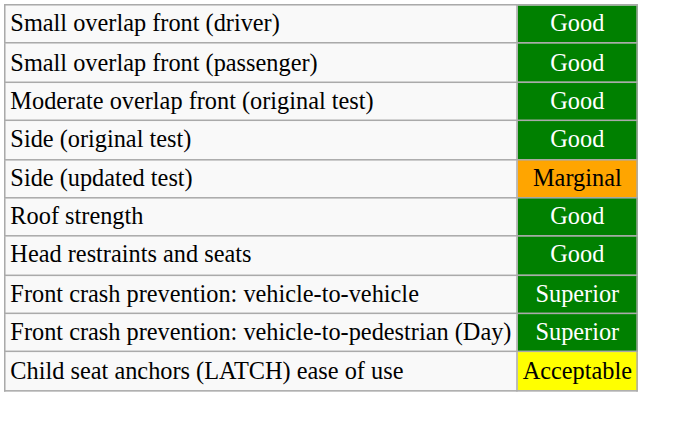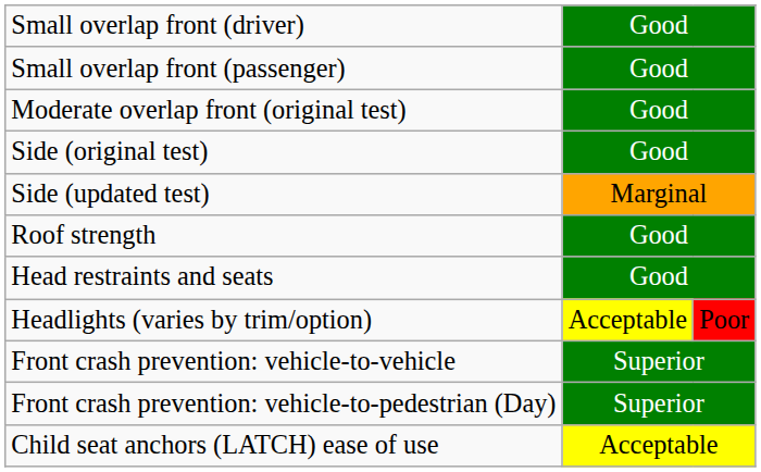 <table class="wikitable">
 <tr>
 <td>Small overlap front (driver)</td>
 <td colspan="2" style="text-align:center;color:white;background:green">Good</td>
 </tr>
 <tr>
 <td>Small overlap front (passenger)</td>
 <td colspan="2" style="text-align:center;color:white;background:green">Good</td>
 </tr>
 <tr>
 <td>Moderate overlap front (original test)</td>
 <td colspan="2" style="text-align:center;color:white;background:green">Good</td>
 </tr>
 <tr>
 <td>Side (original test)</td>
 <td colspan="2" style="text-align:center;color:white;background:green">Good</td>
 </tr>
 <tr>
 <td>Side (updated test)</td>
 <td colspan="2" style="text-align:center;color:black;background:orange">Marginal</td>
 </tr>
 <tr>
 <td>Roof strength</td>
 <td colspan="2" style="text-align:center;color:white;background:green">Good</td>
 </tr>
 <tr>
 <td>Head restraints and seats</td>
 <td colspan="2" style="text-align:center;color:white;background:green">Good</td>
 </tr>
 <tr>
+<td>Headlights (varies by trim/option)</td>
+<td colspan="1" style="text-align:center;color:black;background:yellow">Acceptable</td>
+<td colspan="1" style="text-align:center;color:black;background:red">Poor</td>
+</tr>
+<tr>
 <td>Front crash prevention: vehicle-to-vehicle</td>
 <td colspan="2" style="text-align:center;color:white;background:green">Superior</td>
 </tr>
 <tr>
 <td>Front crash prevention: vehicle-to-pedestrian (Day)</td>
 <td colspan="2" style="text-align:center;color:white;background:green">Superior</td>
 </tr>
 <tr>
 <td>Child seat anchors (LATCH) ease of use</td>
 <td colspan="2" style="text-align:center;color:black;background:yellow">Acceptable</td>
 </tr>
 </table>
